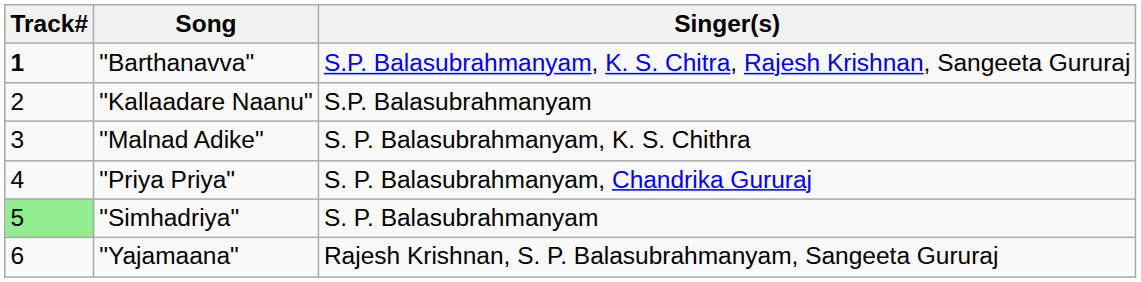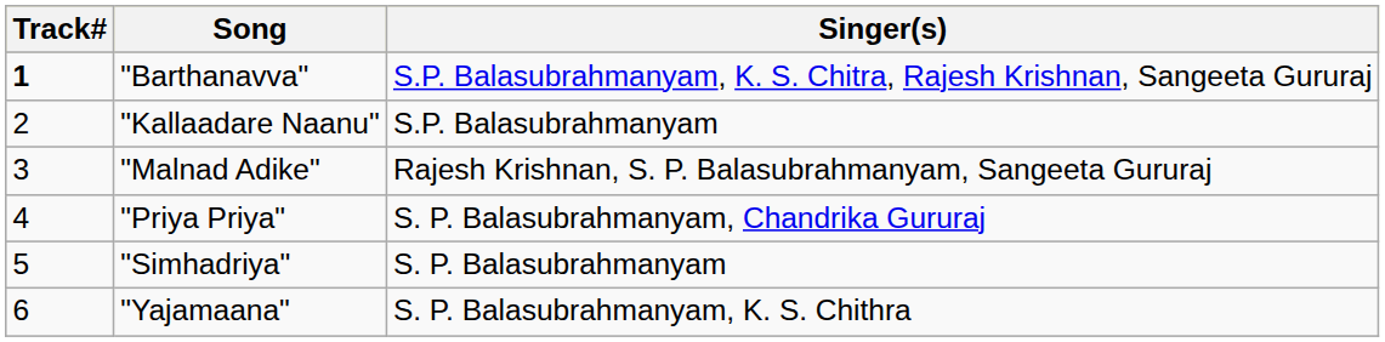 <table class="wikitable">
 <tr style="background:#ff9; text-align:center;">
 <th>Track#</th>
 <th>Song</th>
 <th>Singer(s)</th>
 </tr>
 <tr>
 <td><strong>1</strong></td>
 <td>"Barthanavva"</td>
 <td><a href='#'>S.P. Balasubrahmanyam</a>, <a href='#'>K. S. Chitra</a>, <a href='#'>Rajesh Krishnan</a>, Sangeeta Gururaj</td>
 </tr>
 <tr>
 <td>2</td>
 <td>"Kallaadare Naanu"</td>
 <td>S.P. Balasubrahmanyam</td>
 </tr>
 <tr>
 <td>3</td>
 <td>"Malnad Adike"</td>
-<td>S. P. Balasubrahmanyam, K. S. Chithra</td>
+<td>Rajesh Krishnan, S. P. Balasubrahmanyam, Sangeeta Gururaj</td>
 </tr>
 <tr>
 <td>4</td>
 <td>"Priya Priya"</td>
 <td>S. P. Balasubrahmanyam, <a href='#'>Chandrika Gururaj</a></td>
 </tr>
 <tr>
-<td style="background: lightgreen;">5</td>
+<td>5</td>
 <td>"Simhadriya"</td>
 <td>S. P. Balasubrahmanyam</td>
 </tr>
 <tr>
 <td>6</td>
 <td>"Yajamaana"</td>
-<td>Rajesh Krishnan, S. P. Balasubrahmanyam, Sangeeta Gururaj</td>
+<td>S. P. Balasubrahmanyam, K. S. Chithra</td>
 </tr>
 </table>
